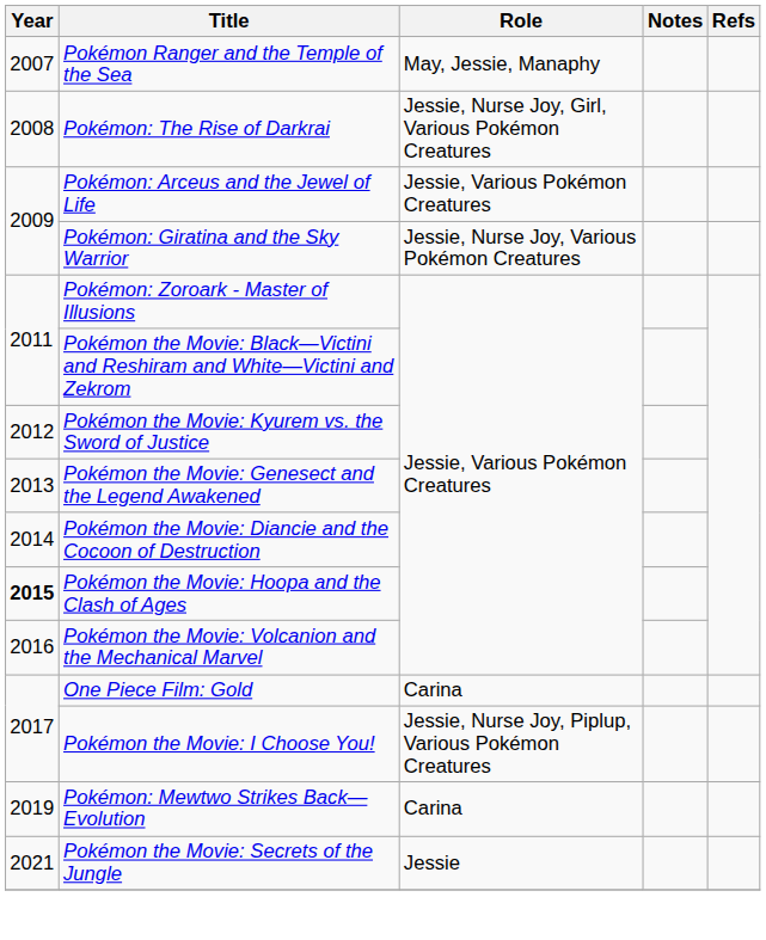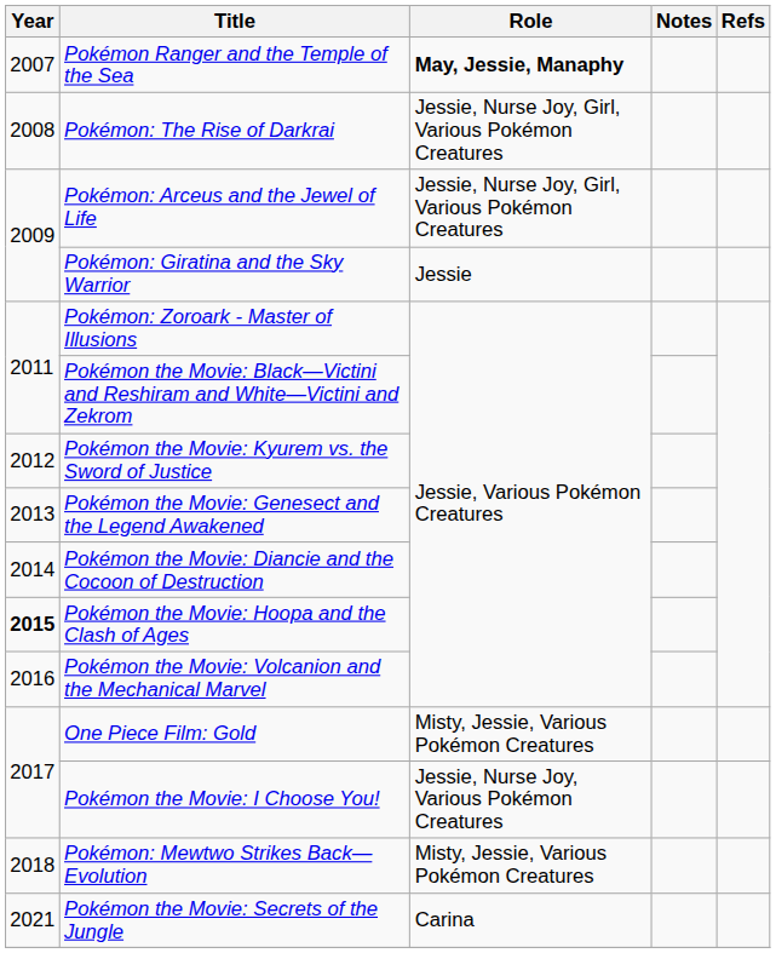 <table class="wikitable sortable plainrowheaders">
 <tr>
 <th>Year</th>
 <th>Title</th>
 <th>Role</th>
 <th class="unsortable">Notes</th>
 <th class="unsortable">Refs</th>
 </tr>
 <tr>
 <td>2007</td>
 <td><em><a href='#'>Pokémon Ranger and the Temple of the Sea</a></em></td>
-<td>May, Jessie, Manaphy</td>
+<td><strong>May, Jessie, Manaphy</strong></td>
 <td></td>
 <td></td>
 </tr>
 <tr>
 <td>2008</td>
 <td><em><a href='#'>Pokémon: The Rise of Darkrai</a></em></td>
 <td>Jessie, Nurse Joy, Girl, Various Pokémon Creatures</td>
 <td></td>
 <td></td>
 </tr>
 <tr>
 <td rowspan=2>2009</td>
 <td><em><a href='#'>Pokémon: Arceus and the Jewel of Life</a></em></td>
-<td>Jessie, Various Pokémon Creatures</td>
+<td>Jessie, Nurse Joy, Girl, Various Pokémon Creatures</td>
 <td></td>
 <td></td>
 </tr>
 <tr>
 <td><em><a href='#'>Pokémon: Giratina and the Sky Warrior</a></em></td>
-<td>Jessie, Nurse Joy, Various Pokémon Creatures</td>
+<td>Jessie</td>
 <td></td>
 <td></td>
 </tr>
 <tr>
 <td rowspan=2>2011</td>
 <td><em><a href='#'>Pokémon: Zoroark - Master of Illusions</a></em></td>
 <td rowspan="7">Jessie, Various Pokémon Creatures</td>
 <td></td>
 <td rowspan="7"></td>
 </tr>
 <tr>
 <td><em><a href='#'>Pokémon the Movie: Black—Victini and Reshiram and White—Victini and Zekrom</a></em></td>
 <td></td>
 </tr>
 <tr>
 <td>2012</td>
 <td><em><a href='#'>Pokémon the Movie: Kyurem vs. the Sword of Justice</a></em></td>
 <td></td>
 </tr>
 <tr>
 <td>2013</td>
 <td><em><a href='#'>Pokémon the Movie: Genesect and the Legend Awakened</a></em></td>
 <td></td>
 </tr>
 <tr>
 <td>2014</td>
 <td><em><a href='#'>Pokémon the Movie: Diancie and the Cocoon of Destruction</a></em></td>
 <td></td>
 </tr>
 <tr>
 <td><strong>2015</strong></td>
 <td><em><a href='#'>Pokémon the Movie: Hoopa and the Clash of Ages</a></em></td>
 <td></td>
 </tr>
 <tr>
 <td>2016</td>
 <td><em><a href='#'>Pokémon the Movie: Volcanion and the Mechanical Marvel</a></em></td>
 <td></td>
 </tr>
 <tr>
 <td rowspan=2>2017</td>
 <td><em><a href='#'>One Piece Film: Gold</a></em></td>
-<td>Carina</td>
+<td>Misty, Jessie, Various Pokémon Creatures</td>
 <td></td>
 <td></td>
 </tr>
 <tr>
 <td><em><a href='#'>Pokémon the Movie: I Choose You!</a></em></td>
-<td>Jessie, Nurse Joy, Piplup, Various Pokémon Creatures</td>
+<td>Jessie, Nurse Joy, Various Pokémon Creatures</td>
 <td></td>
 <td></td>
 </tr>
 <tr>
-<td>2019</td>
+<td>2018</td>
 <td><em><a href='#'>Pokémon: Mewtwo Strikes Back—Evolution</a></em></td>
-<td>Carina</td>
+<td>Misty, Jessie, Various Pokémon Creatures</td>
 <td></td>
 <td></td>
 </tr>
 <tr>
 <td>2021</td>
 <td><em><a href='#'>Pokémon the Movie: Secrets of the Jungle</a></em></td>
-<td>Jessie</td>
+<td>Carina</td>
 <td></td>
 <td></td>
 </tr>
 <tr>
 </tr>
 </table>
